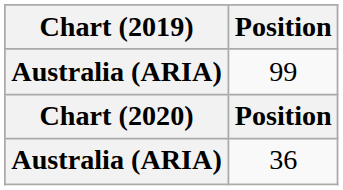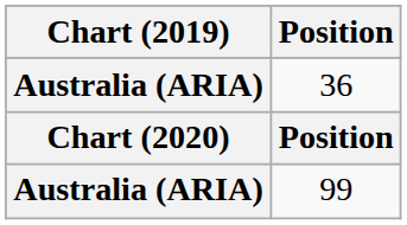 <table class="wikitable plainrowheaders" style="text-align:center">
 <tr>
 <th scope="col">Chart (2019)</th>
 <th scope="col">Position</th>
 </tr>
 <tr>
 <th scope="row">Australia (ARIA)</th>
-<td>99</td>
+<td>36</td>
 </tr>
 <tr>
 <th scope="col">Chart (2020)</th>
 <th scope="col">Position</th>
 </tr>
 <tr>
 <th scope="row">Australia (ARIA)</th>
-<td>36</td>
+<td>99</td>
 </tr>
 </table>
